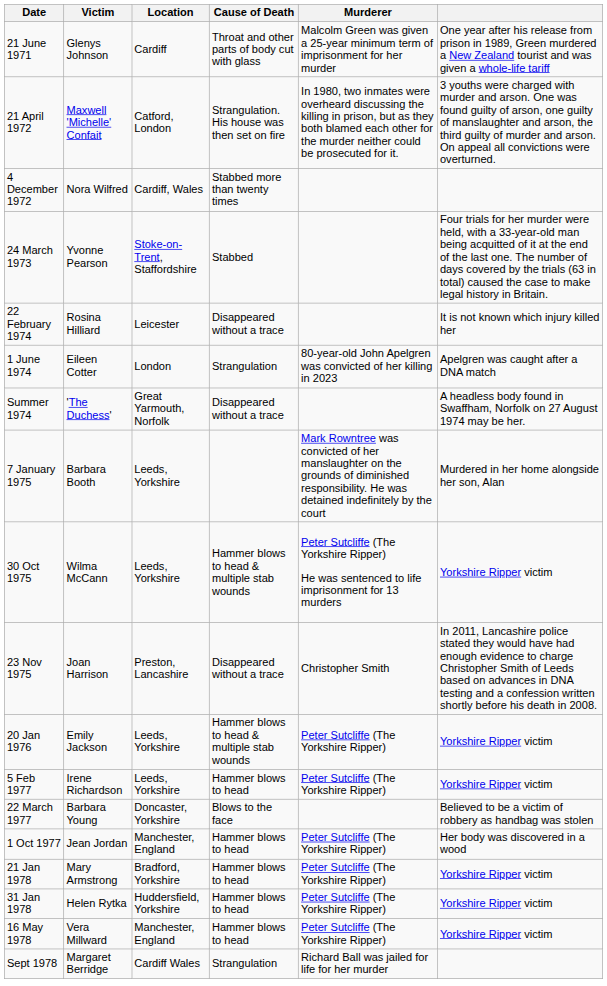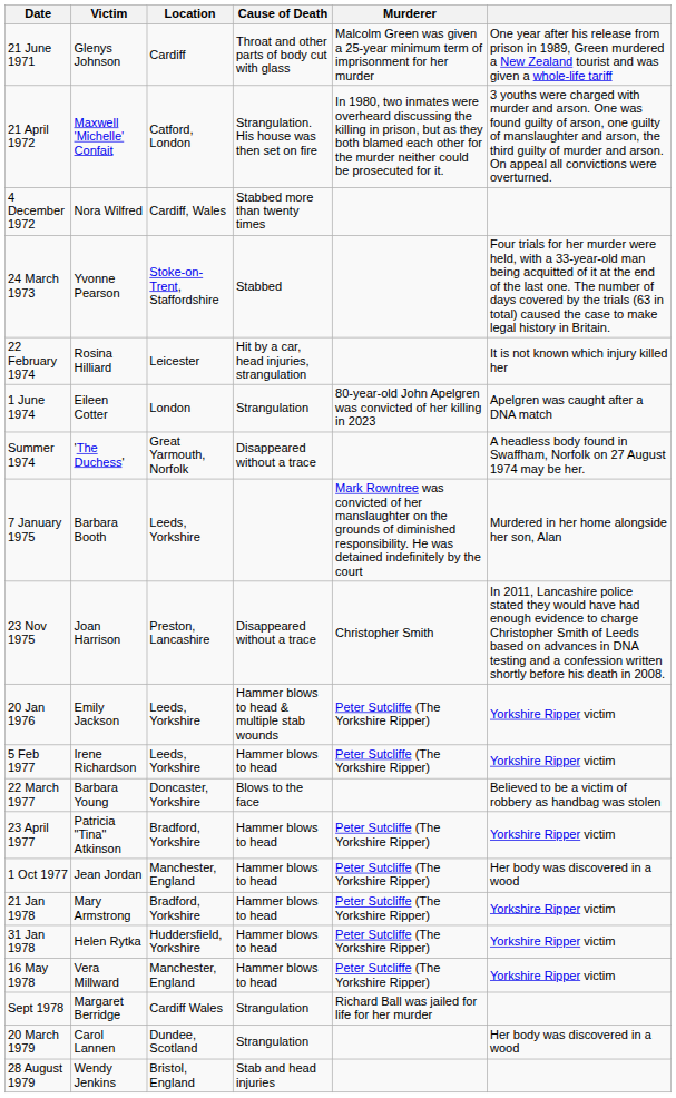 <table class="wikitable">
 <tr>
 <th>Date</th>
 <th>Victim</th>
 <th>Location</th>
 <th>Cause of Death</th>
 <th>Murderer</th>
 <th></th>
 </tr>
 <tr>
 <td>21 June 1971</td>
 <td>Glenys Johnson</td>
 <td>Cardiff</td>
 <td>Throat and other parts of body cut with glass</td>
 <td>Malcolm Green was given a 25-year minimum term of imprisonment for her murder</td>
 <td>One year after his release from prison in 1989, Green murdered a <a href='#'>New Zealand</a> tourist and was given a <a href='#'>whole-life tariff</a></td>
 </tr>
 <tr>
 <td>21 April 1972</td>
 <td><a href='#'>Maxwell 'Michelle' Confait</a></td>
 <td>Catford, London</td>
 <td>Strangulation. His house was then set on fire</td>
 <td>In 1980, two inmates were overheard discussing the killing in prison, but as they both blamed each other for the murder neither could be prosecuted for it.</td>
 <td>3 youths were charged with murder and arson. One was found guilty of arson, one guilty of manslaughter and arson, the third guilty of murder and arson. On appeal all convictions were overturned.</td>
 </tr>
 <tr>
 <td>4 December 1972</td>
 <td>Nora Wilfred</td>
 <td>Cardiff, Wales</td>
 <td>Stabbed more than twenty times</td>
 <td></td>
 <td></td>
 </tr>
 <tr>
 <td>24 March 1973</td>
 <td>Yvonne Pearson</td>
 <td><a href='#'>Stoke-on-Trent</a>, Staffordshire</td>
 <td>Stabbed</td>
 <td></td>
 <td>Four trials for her murder were held, with a 33-year-old man being acquitted of it at the end of the last one. The number of days covered by the trials (63 in total) caused the case to make legal history in Britain.</td>
 </tr>
 <tr>
 <td>22 February 1974</td>
 <td>Rosina Hilliard</td>
 <td>Leicester</td>
-<td>Disappeared without a trace</td>
+<td>Hit by a car, head injuries, strangulation</td>
 <td></td>
 <td>It is not known which injury killed her</td>
 </tr>
 <tr>
 <td>1 June 1974</td>
 <td>Eileen Cotter</td>
 <td>London</td>
 <td>Strangulation</td>
 <td>80-year-old John Apelgren was convicted of her killing in 2023</td>
 <td>Apelgren was caught after a DNA match</td>
 </tr>
 <tr>
 <td>Summer 1974</td>
 <td>'<a href='#'>The Duchess</a>'</td>
 <td>Great Yarmouth, Norfolk</td>
 <td>Disappeared without a trace</td>
 <td></td>
 <td>A headless body found in Swaffham, Norfolk on 27 August 1974 may be her.</td>
 </tr>
 <tr>
 <td>7 January 1975</td>
 <td>Barbara Booth</td>
 <td>Leeds, Yorkshire</td>
 <td></td>
 <td><a href='#'>Mark Rowntree</a> was convicted of her manslaughter on the grounds of diminished responsibility. He was detained indefinitely by the court</td>
 <td>Murdered in her home alongside her son, Alan</td>
-</tr>
-<tr>
-<td>30 Oct 1975</td>
-<td>Wilma McCann</td>
-<td>Leeds, Yorkshire</td>
-<td>Hammer blows to head & multiple stab wounds</td>
-<td><p><a href='#'>Peter Sutcliffe</a> (The Yorkshire Ripper)</p><p>He was sentenced to life imprisonment for 13 murders</p></td>
-<td><a href='#'>Yorkshire Ripper</a> victim</td>
 </tr>
 <tr>
 <td>23 Nov 1975</td>
 <td>Joan Harrison</td>
 <td>Preston, Lancashire</td>
 <td>Disappeared without a trace</td>
 <td>Christopher Smith</td>
 <td>In 2011, Lancashire police stated they would have had enough evidence to charge Christopher Smith of Leeds based on advances in DNA testing and a confession written shortly before his death in 2008.</td>
 </tr>
 <tr>
 <td>20 Jan 1976</td>
 <td>Emily Jackson</td>
 <td>Leeds, Yorkshire</td>
 <td>Hammer blows to head & multiple stab wounds</td>
 <td><a href='#'>Peter Sutcliffe</a> (The Yorkshire Ripper)</td>
 <td><a href='#'>Yorkshire Ripper</a> victim</td>
 </tr>
 <tr>
 <td>5 Feb 1977</td>
 <td>Irene Richardson</td>
 <td>Leeds, Yorkshire</td>
 <td>Hammer blows to head</td>
 <td><a href='#'>Peter Sutcliffe</a> (The Yorkshire Ripper)</td>
 <td><a href='#'>Yorkshire Ripper</a> victim</td>
 </tr>
 <tr>
 <td>22 March 1977</td>
 <td>Barbara Young</td>
 <td>Doncaster, Yorkshire</td>
 <td>Blows to the face</td>
 <td></td>
 <td>Believed to be a victim of robbery as handbag was stolen</td>
+</tr>
+<tr>
+<td>23 April 1977</td>
+<td>Patricia "Tina" Atkinson</td>
+<td>Bradford, Yorkshire</td>
+<td>Hammer blows to head</td>
+<td><a href='#'>Peter Sutcliffe</a> (The Yorkshire Ripper)</td>
+<td><a href='#'>Yorkshire Ripper</a> victim</td>
 </tr>
 <tr>
 <td>1 Oct 1977</td>
 <td>Jean Jordan</td>
 <td>Manchester, England</td>
 <td>Hammer blows to head</td>
 <td><a href='#'>Peter Sutcliffe</a> (The Yorkshire Ripper)</td>
 <td>Her body was discovered in a wood</td>
 </tr>
 <tr>
 <td>21 Jan 1978</td>
 <td>Mary Armstrong</td>
 <td>Bradford, Yorkshire</td>
 <td>Hammer blows to head</td>
 <td><a href='#'>Peter Sutcliffe</a> (The Yorkshire Ripper)</td>
 <td><a href='#'>Yorkshire Ripper</a> victim</td>
 </tr>
 <tr>
 <td>31 Jan 1978</td>
 <td>Helen Rytka</td>
 <td>Huddersfield, Yorkshire</td>
 <td>Hammer blows to head</td>
 <td><a href='#'>Peter Sutcliffe</a> (The Yorkshire Ripper)</td>
 <td><a href='#'>Yorkshire Ripper</a> victim</td>
 </tr>
 <tr>
 <td>16 May 1978</td>
 <td>Vera Millward</td>
 <td>Manchester, England</td>
 <td>Hammer blows to head</td>
 <td><a href='#'>Peter Sutcliffe</a> (The Yorkshire Ripper)</td>
 <td><a href='#'>Yorkshire Ripper</a> victim</td>
 </tr>
 <tr>
 <td>Sept 1978</td>
 <td>Margaret Berridge</td>
 <td>Cardiff Wales</td>
 <td>Strangulation</td>
 <td>Richard Ball was jailed for life for her murder</td>
 <td></td>
 </tr>
+<tr>
+<td>20 March 1979</td>
+<td>Carol Lannen</td>
+<td>Dundee, Scotland</td>
+<td>Strangulation</td>
+<td></td>
+<td>Her body was discovered in a wood</td>
+</tr>
+<tr>
+<td>28 August 1979</td>
+<td>Wendy Jenkins</td>
+<td>Bristol, England</td>
+<td>Stab and head injuries</td>
+<td></td>
+<td></td>
+</tr>
 </table>
